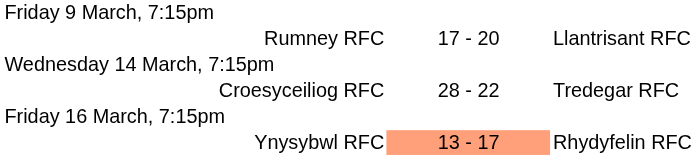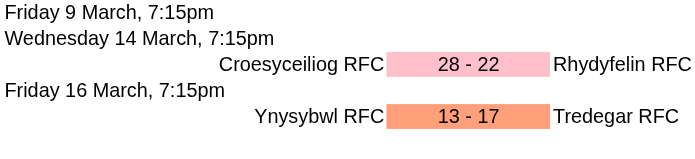 <table style="width:70%;" cellspacing="1">
 <tr>
 <th width=35%></th>
 <th width=15%></th>
 <th></th>
 </tr>
 <tr>
 <td>Friday 9 March, 7:15pm</td>
 </tr>
 <tr>
-<td align=right>Rumney RFC</td>
-<td align=center>17 - 20</td>
-<td>Llantrisant RFC</td>
-</tr>
-<tr>
 <td>Wednesday 14 March, 7:15pm</td>
 </tr>
 <tr>
 <td align=right>Croesyceiliog RFC</td>
-<td align=center>28 - 22</td>
-<td>Tredegar RFC</td>
+<td align=center style="background: pink;">28 - 22</td>
+<td>Rhydyfelin RFC</td>
 </tr>
 <tr>
 <td>Friday 16 March, 7:15pm</td>
 </tr>
 <tr>
 <td align=right>Ynysybwl RFC</td>
 <td align=center style="background: lightsalmon;">13 - 17</td>
-<td>Rhydyfelin RFC</td>
+<td>Tredegar RFC</td>
 </tr>
 </table>
